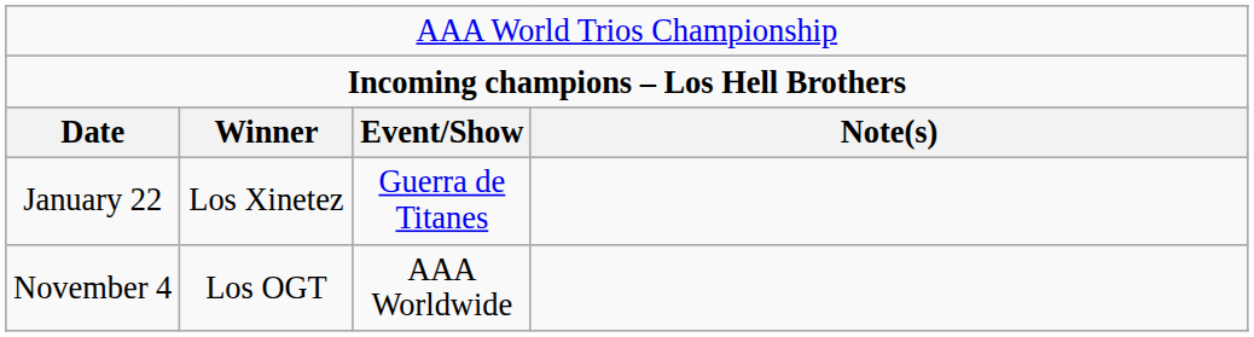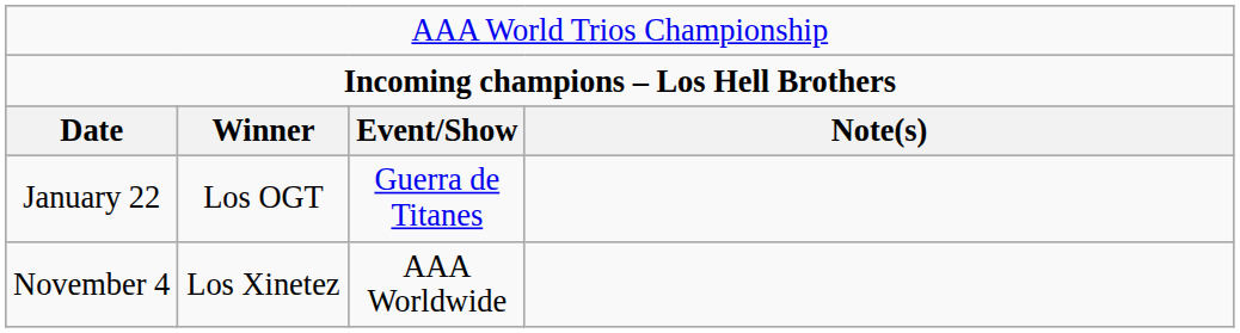 <table class="wikitable" style="text-align:center; width:100%;">
 <tr>
 <td colspan="5"><a href='#'>AAA World Trios Championship</a></td>
 </tr>
 <tr>
 <td colspan="5"><strong>Incoming champions – Los Hell Brothers </strong></td>
 </tr>
 <tr>
 <th width="14%">Date</th>
 <th width="14%">Winner</th>
 <th width="14%">Event/Show</th>
 <th width="58%">Note(s)</th>
 </tr>
 <tr>
 <td>January 22</td>
-<td>Los Xinetez<br></td>
+<td>Los OGT<br></td>
 <td><a href='#'>Guerra de Titanes</a></td>
 <td align="left"></td>
 </tr>
 <tr>
 <td>November 4</td>
-<td>Los OGT<br></td>
+<td>Los Xinetez<br></td>
 <td>AAA Worldwide</td>
 <td align="left"></td>
 </tr>
 </table>
